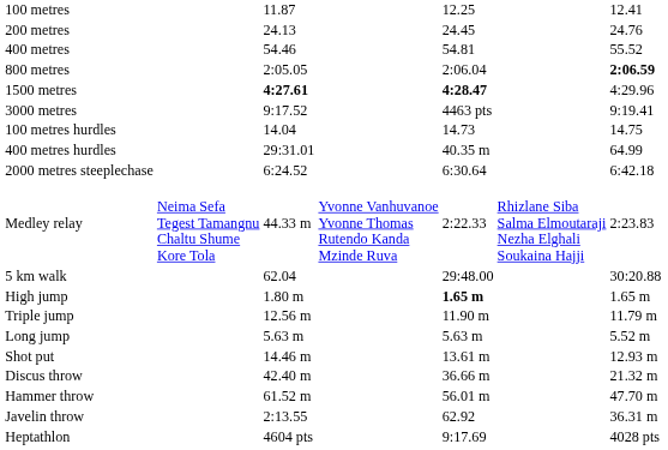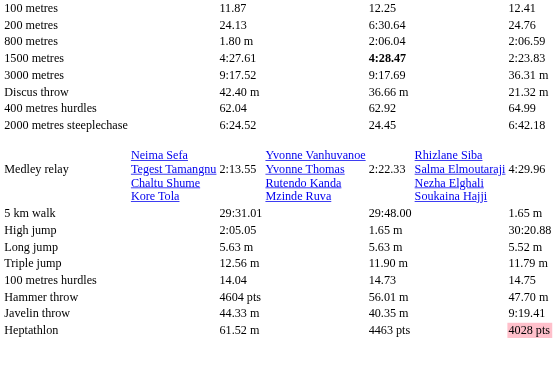 <table>
 <tr>
 <td>100 metres</td>
 <td></td>
 <td>11.87</td>
 <td></td>
 <td>12.25</td>
 <td></td>
 <td>12.41</td>
 </tr>
 <tr>
 <td>200 metres</td>
 <td></td>
 <td>24.13</td>
 <td></td>
-<td>24.45</td>
+<td>6:30.64</td>
 <td></td>
 <td>24.76</td>
 </tr>
 <tr>
-<td>400 metres</td>
-<td></td>
-<td>54.46</td>
-<td></td>
-<td>54.81</td>
-<td></td>
-<td>55.52</td>
-</tr>
-<tr>
 <td>800 metres</td>
 <td></td>
-<td>2:05.05</td>
+<td>1.80  m</td>
 <td></td>
 <td>2:06.04</td>
 <td></td>
-<td><strong>2:06.59</strong></td>
+<td>2:06.59</td>
 </tr>
 <tr>
 <td>1500 metres</td>
 <td></td>
-<td><strong>4:27.61</strong></td>
+<td>4:27.61</td>
 <td></td>
 <td><strong>4:28.47</strong></td>
 <td></td>
-<td>4:29.96</td>
+<td>2:23.83</td>
 </tr>
 <tr>
 <td>3000 metres</td>
 <td></td>
 <td>9:17.52</td>
 <td></td>
-<td>4463 pts</td>
+<td>9:17.69</td>
 <td></td>
-<td>9:19.41</td>
+<td>36.31 m</td>
+</tr>
+<tr>
+<td>Discus throw</td>
+<td></td>
+<td>42.40 m</td>
+<td></td>
+<td>36.66 m</td>
+<td></td>
+<td>21.32 m</td>
+</tr>
+<tr>
+<td>400 metres hurdles</td>
+<td></td>
+<td>62.04</td>
+<td></td>
+<td>62.92</td>
+<td></td>
+<td>64.99</td>
+</tr>
+<tr>
+<td>2000 metres steeplechase</td>
+<td></td>
+<td>6:24.52</td>
+<td></td>
+<td>24.45</td>
+<td></td>
+<td>6:42.18</td>
+</tr>
+<tr>
+<td>Medley relay</td>
+<td><br><a href='#'>Neima Sefa</a><br><a href='#'>Tegest Tamangnu</a><br><a href='#'>Chaltu Shume</a><br><a href='#'>Kore Tola</a></td>
+<td>2:13.55</td>
+<td><br><a href='#'>Yvonne Vanhuvanoe</a><br><a href='#'>Yvonne Thomas</a><br><a href='#'>Rutendo Kanda</a><br><a href='#'>Mzinde Ruva</a></td>
+<td>2:22.33</td>
+<td><br><a href='#'>Rhizlane Siba</a><br><a href='#'>Salma Elmoutaraji</a><br><a href='#'>Nezha Elghali</a><br><a href='#'>Soukaina Hajji</a></td>
+<td>4:29.96</td>
+</tr>
+<tr>
+<td>5 km walk</td>
+<td></td>
+<td>29:31.01</td>
+<td></td>
+<td>29:48.00</td>
+<td></td>
+<td>1.65 m</td>
+</tr>
+<tr>
+<td>High jump</td>
+<td></td>
+<td>2:05.05</td>
+<td></td>
+<td>1.65 m</td>
+<td></td>
+<td>30:20.88</td>
+</tr>
+<tr>
+<td>Long jump</td>
+<td></td>
+<td>5.63 m</td>
+<td></td>
+<td>5.63  m</td>
+<td></td>
+<td>5.52 m</td>
+</tr>
+<tr>
+<td>Triple jump</td>
+<td></td>
+<td>12.56 m</td>
+<td></td>
+<td>11.90 m</td>
+<td></td>
+<td>11.79 m</td>
 </tr>
 <tr>
 <td>100 metres hurdles</td>
 <td></td>
 <td>14.04</td>
 <td></td>
 <td>14.73</td>
 <td></td>
 <td>14.75</td>
 </tr>
 <tr>
-<td>400 metres hurdles</td>
-<td></td>
-<td>29:31.01</td>
-<td></td>
-<td>40.35 m</td>
-<td></td>
-<td>64.99</td>
-</tr>
-<tr>
-<td>2000 metres steeplechase</td>
-<td></td>
-<td>6:24.52</td>
-<td></td>
-<td>6:30.64</td>
-<td></td>
-<td>6:42.18</td>
-</tr>
-<tr>
-<td>Medley relay</td>
-<td><br><a href='#'>Neima Sefa</a><br><a href='#'>Tegest Tamangnu</a><br><a href='#'>Chaltu Shume</a><br><a href='#'>Kore Tola</a></td>
-<td>44.33 m</td>
-<td><br><a href='#'>Yvonne Vanhuvanoe</a><br><a href='#'>Yvonne Thomas</a><br><a href='#'>Rutendo Kanda</a><br><a href='#'>Mzinde Ruva</a></td>
-<td>2:22.33</td>
-<td><br><a href='#'>Rhizlane Siba</a><br><a href='#'>Salma Elmoutaraji</a><br><a href='#'>Nezha Elghali</a><br><a href='#'>Soukaina Hajji</a></td>
-<td>2:23.83</td>
-</tr>
-<tr>
-<td>5 km walk</td>
-<td></td>
-<td>62.04</td>
-<td></td>
-<td>29:48.00</td>
-<td></td>
-<td>30:20.88</td>
-</tr>
-<tr>
-<td>High jump</td>
-<td></td>
-<td>1.80  m</td>
-<td></td>
-<td><strong>1.65 m</strong></td>
-<td></td>
-<td>1.65 m</td>
-</tr>
-<tr>
-<td>Triple jump</td>
-<td></td>
-<td>12.56 m</td>
-<td></td>
-<td>11.90 m</td>
-<td></td>
-<td>11.79 m</td>
-</tr>
-<tr>
-<td>Long jump</td>
-<td></td>
-<td>5.63 m</td>
-<td></td>
-<td>5.63  m</td>
-<td></td>
-<td>5.52 m</td>
-</tr>
-<tr>
-<td>Shot put</td>
-<td></td>
-<td>14.46 m</td>
-<td></td>
-<td>13.61 m</td>
-<td></td>
-<td>12.93 m</td>
-</tr>
-<tr>
-<td>Discus throw</td>
-<td></td>
-<td>42.40 m</td>
-<td></td>
-<td>36.66 m</td>
-<td></td>
-<td>21.32 m</td>
-</tr>
-<tr>
 <td>Hammer throw</td>
 <td></td>
-<td>61.52 m</td>
+<td>4604 pts</td>
 <td></td>
 <td>56.01 m</td>
 <td></td>
 <td>47.70 m</td>
 </tr>
 <tr>
 <td>Javelin throw</td>
 <td></td>
-<td>2:13.55</td>
+<td>44.33 m</td>
 <td></td>
-<td>62.92</td>
+<td>40.35 m</td>
 <td></td>
-<td>36.31 m</td>
+<td>9:19.41</td>
 </tr>
 <tr>
 <td>Heptathlon</td>
 <td></td>
-<td>4604 pts</td>
+<td>61.52 m</td>
 <td></td>
-<td>9:17.69</td>
+<td>4463 pts</td>
 <td></td>
-<td>4028 pts</td>
+<td style="background: pink;">4028 pts</td>
 </tr>
 </table>
